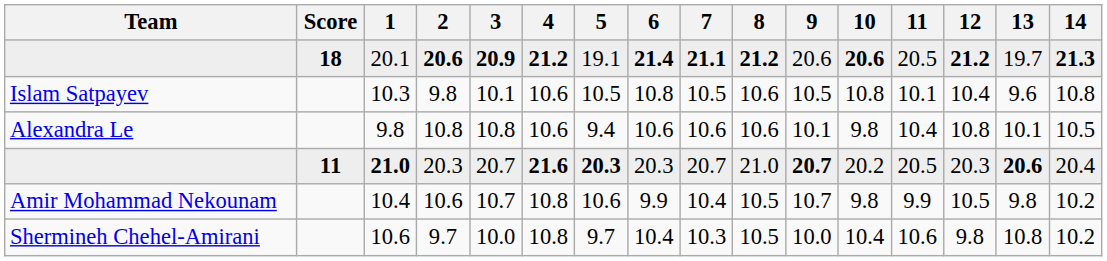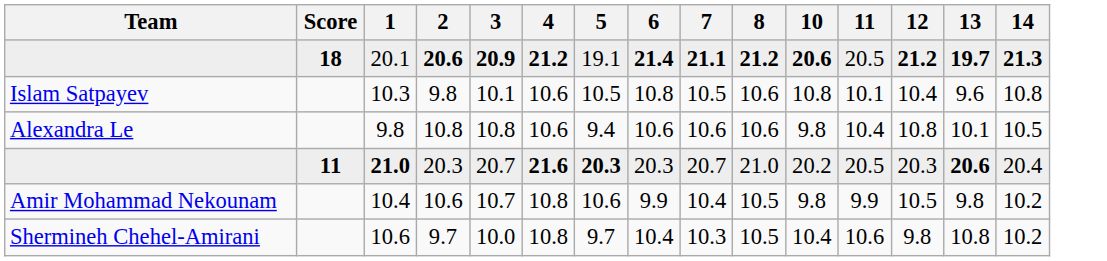 <table class="wikitable" style="text-align:center">
 <tr>
 <th width=200>Team</th>
 <th width=40>Score</th>
 <th width=30>1</th>
 <th width=30>2</th>
 <th width=30>3</th>
 <th width=30>4</th>
 <th width=30>5</th>
 <th width=30>6</th>
 <th width=30>7</th>
 <th width=30>8</th>
-<th width=30>9</th>
 <th width=30>10</th>
 <th width=30>11</th>
 <th width=30>12</th>
 <th width=30>13</th>
 <th width=30>14</th>
 </tr>
 <tr bgcolor=eeeeee>
 <td align=left></td>
 <td><strong>18</strong></td>
 <td>20.1</td>
 <td><strong>20.6</strong></td>
 <td><strong>20.9</strong></td>
 <td><strong>21.2</strong></td>
 <td>19.1</td>
 <td><strong>21.4</strong></td>
 <td><strong>21.1</strong></td>
 <td><strong>21.2</strong></td>
-<td>20.6</td>
 <td><strong>20.6</strong></td>
 <td>20.5</td>
 <td><strong>21.2</strong></td>
-<td>19.7</td>
+<td><strong>19.7</strong></td>
 <td><strong>21.3</strong></td>
 </tr>
 <tr>
 <td align=left><a href='#'>Islam Satpayev</a></td>
 <td></td>
 <td>10.3</td>
 <td>9.8</td>
 <td>10.1</td>
 <td>10.6</td>
 <td>10.5</td>
 <td>10.8</td>
 <td>10.5</td>
 <td>10.6</td>
-<td>10.5</td>
 <td>10.8</td>
 <td>10.1</td>
 <td>10.4</td>
 <td>9.6</td>
 <td>10.8</td>
 </tr>
 <tr>
 <td align=left><a href='#'>Alexandra Le</a></td>
 <td></td>
 <td>9.8</td>
 <td>10.8</td>
 <td>10.8</td>
 <td>10.6</td>
 <td>9.4</td>
 <td>10.6</td>
 <td>10.6</td>
 <td>10.6</td>
-<td>10.1</td>
 <td>9.8</td>
 <td>10.4</td>
 <td>10.8</td>
 <td>10.1</td>
 <td>10.5</td>
 </tr>
 <tr bgcolor=eeeeee>
 <td align=left></td>
 <td><strong>11</strong></td>
 <td><strong>21.0</strong></td>
 <td>20.3</td>
 <td>20.7</td>
 <td><strong>21.6</strong></td>
 <td><strong>20.3</strong></td>
 <td>20.3</td>
 <td>20.7</td>
 <td>21.0</td>
-<td><strong>20.7</strong></td>
 <td>20.2</td>
 <td>20.5</td>
 <td>20.3</td>
 <td><strong>20.6</strong></td>
 <td>20.4</td>
 </tr>
 <tr>
 <td align=left><a href='#'>Amir Mohammad Nekounam</a></td>
 <td></td>
 <td>10.4</td>
 <td>10.6</td>
 <td>10.7</td>
 <td>10.8</td>
 <td>10.6</td>
 <td>9.9</td>
 <td>10.4</td>
 <td>10.5</td>
-<td>10.7</td>
 <td>9.8</td>
 <td>9.9</td>
 <td>10.5</td>
 <td>9.8</td>
 <td>10.2</td>
 </tr>
 <tr>
 <td align=left><a href='#'>Shermineh Chehel-Amirani</a></td>
 <td></td>
 <td>10.6</td>
 <td>9.7</td>
 <td>10.0</td>
 <td>10.8</td>
 <td>9.7</td>
 <td>10.4</td>
 <td>10.3</td>
 <td>10.5</td>
-<td>10.0</td>
 <td>10.4</td>
 <td>10.6</td>
 <td>9.8</td>
 <td>10.8</td>
 <td>10.2</td>
 </tr>
 </table>
